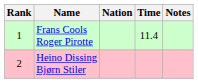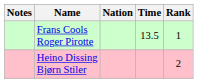 <table class="wikitable sortable" style="text-align:center">
 <tr>
-<th>Rank</th>
+<th>Notes</th>
 <th>Name</th>
 <th>Nation</th>
 <th>Time</th>
-<th>Notes</th>
+<th>Rank</th>
 </tr>
 <tr style="background:#cfc;">
-<td>1</td>
+<td></td>
 <td align=left><a href='#'>Frans Cools</a><br><a href='#'>Roger Pirotte</a></td>
 <td align=left></td>
-<td>11.4</td>
-<td></td>
+<td>13.5</td>
+<td>1</td>
 </tr>
 <tr bgcolor=pink>
-<td>2</td>
+<td></td>
 <td align=left><a href='#'>Heino Dissing</a><br><a href='#'>Bjørn Stiler</a></td>
 <td align=left></td>
 <td></td>
-<td></td>
+<td>2</td>
 </tr>
 </table>
